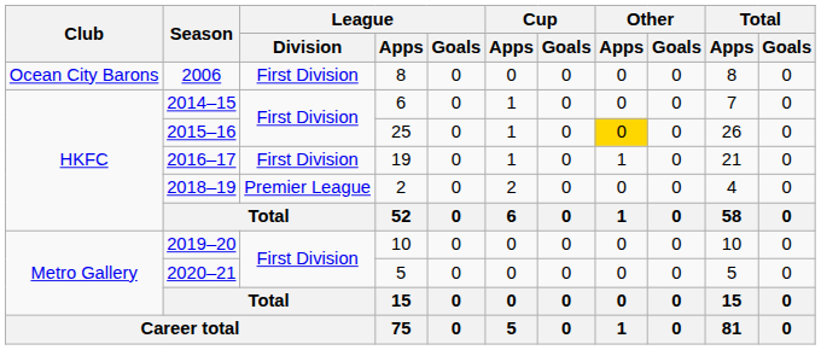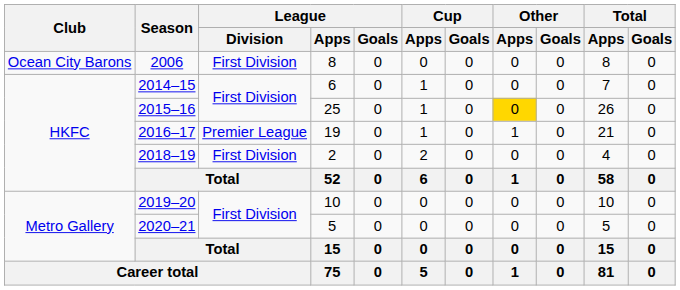 <table class="wikitable" style="text-align: center">
 <tr>
 <th rowspan="2">Club</th>
 <th rowspan="2">Season</th>
 <th colspan="3">League</th>
 <th colspan="2">Cup</th>
 <th colspan="2">Other</th>
 <th colspan="2">Total</th>
 </tr>
 <tr>
 <th>Division</th>
 <th>Apps</th>
 <th>Goals</th>
 <th>Apps</th>
 <th>Goals</th>
 <th>Apps</th>
 <th>Goals</th>
 <th>Apps</th>
 <th>Goals</th>
 </tr>
 <tr>
 <td><a href='#'>Ocean City Barons</a></td>
 <td><a href='#'>2006</a></td>
 <td><a href='#'>First Division</a></td>
 <td>8</td>
 <td>0</td>
 <td>0</td>
 <td>0</td>
 <td>0</td>
 <td>0</td>
 <td>8</td>
 <td>0</td>
 </tr>
 <tr>
 <td rowspan="5"><a href='#'>HKFC</a></td>
 <td><a href='#'>2014–15</a></td>
 <td rowspan="2"><a href='#'>First Division</a></td>
 <td>6</td>
 <td>0</td>
 <td>1</td>
 <td>0</td>
 <td>0</td>
 <td>0</td>
 <td>7</td>
 <td>0</td>
 </tr>
 <tr>
 <td><a href='#'>2015–16</a></td>
 <td>25</td>
 <td>0</td>
 <td>1</td>
 <td>0</td>
 <td style="background: gold;">0</td>
 <td>0</td>
 <td>26</td>
 <td>0</td>
 </tr>
 <tr>
 <td><a href='#'>2016–17</a></td>
-<td><a href='#'>First Division</a></td>
+<td><a href='#'>Premier League</a></td>
 <td>19</td>
 <td>0</td>
 <td>1</td>
 <td>0</td>
 <td>1</td>
 <td>0</td>
 <td>21</td>
 <td>0</td>
 </tr>
 <tr>
 <td><a href='#'>2018–19</a></td>
-<td><a href='#'>Premier League</a></td>
+<td><a href='#'>First Division</a></td>
 <td>2</td>
 <td>0</td>
 <td>2</td>
 <td>0</td>
 <td>0</td>
 <td>0</td>
 <td>4</td>
 <td>0</td>
 </tr>
 <tr>
 <th colspan="2">Total</th>
 <th>52</th>
 <th>0</th>
 <th>6</th>
 <th>0</th>
 <th>1</th>
 <th>0</th>
 <th>58</th>
 <th>0</th>
 </tr>
 <tr>
 <td rowspan="3"><a href='#'>Metro Gallery</a></td>
 <td><a href='#'>2019–20</a></td>
 <td rowspan="2"><a href='#'>First Division</a></td>
 <td>10</td>
 <td>0</td>
 <td>0</td>
 <td>0</td>
 <td>0</td>
 <td>0</td>
 <td>10</td>
 <td>0</td>
 </tr>
 <tr>
 <td><a href='#'>2020–21</a></td>
 <td>5</td>
 <td>0</td>
 <td>0</td>
 <td>0</td>
 <td>0</td>
 <td>0</td>
 <td>5</td>
 <td>0</td>
 </tr>
 <tr>
 <th colspan="2">Total</th>
 <th>15</th>
 <th>0</th>
 <th>0</th>
 <th>0</th>
 <th>0</th>
 <th>0</th>
 <th>15</th>
 <th>0</th>
 </tr>
 <tr>
 <th colspan="3">Career total</th>
 <th>75</th>
 <th>0</th>
 <th>5</th>
 <th>0</th>
 <th>1</th>
 <th>0</th>
 <th>81</th>
 <th>0</th>
 </tr>
 </table>
